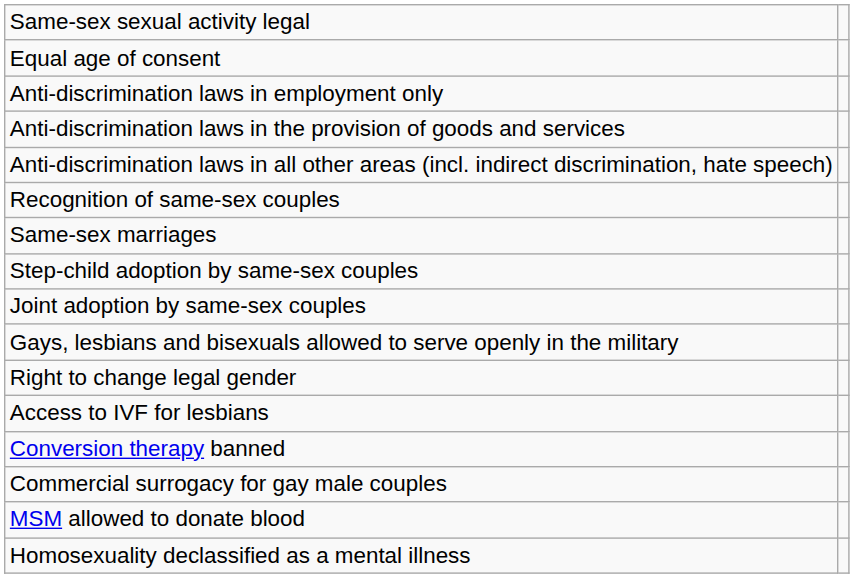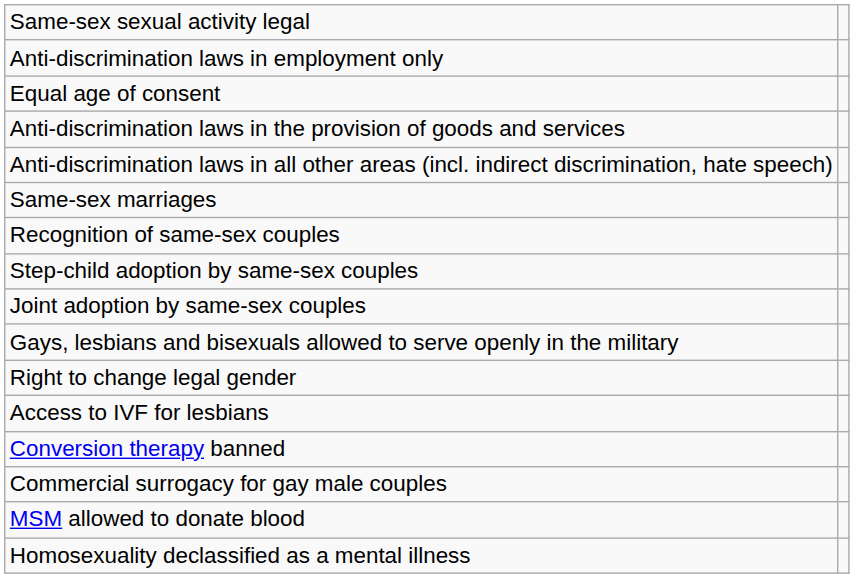 <table class="wikitable">
 <tr>
 <td>Same-sex sexual activity legal</td>
 <td></td>
 </tr>
 <tr>
-<td>Equal age of consent</td>
+<td>Anti-discrimination laws in employment only</td>
 <td></td>
 </tr>
 <tr>
-<td>Anti-discrimination laws in employment only</td>
+<td>Equal age of consent</td>
 <td></td>
 </tr>
 <tr>
 <td>Anti-discrimination laws in the provision of goods and services</td>
 <td></td>
 </tr>
 <tr>
 <td>Anti-discrimination laws in all other areas (incl. indirect discrimination, hate speech)</td>
 <td></td>
 </tr>
 <tr>
-<td>Recognition of same-sex couples</td>
+<td>Same-sex marriages</td>
 <td></td>
 </tr>
 <tr>
-<td>Same-sex marriages</td>
+<td>Recognition of same-sex couples</td>
 <td></td>
 </tr>
 <tr>
 <td>Step-child adoption by same-sex couples</td>
 <td></td>
 </tr>
 <tr>
 <td>Joint adoption by same-sex couples</td>
 <td></td>
 </tr>
 <tr>
 <td>Gays, lesbians and bisexuals allowed to serve openly in the military</td>
 <td></td>
 </tr>
 <tr>
 <td>Right to change legal gender</td>
 <td></td>
 </tr>
 <tr>
 <td>Access to IVF for lesbians</td>
 <td></td>
 </tr>
 <tr>
 <td><a href='#'>Conversion therapy</a> banned</td>
 <td></td>
 </tr>
 <tr>
 <td>Commercial surrogacy for gay male couples</td>
 <td></td>
 </tr>
 <tr>
 <td><a href='#'>MSM</a> allowed to donate blood</td>
 <td></td>
 </tr>
 <tr>
 <td>Homosexuality declassified as a mental illness</td>
 <td></td>
 </tr>
 </table>
